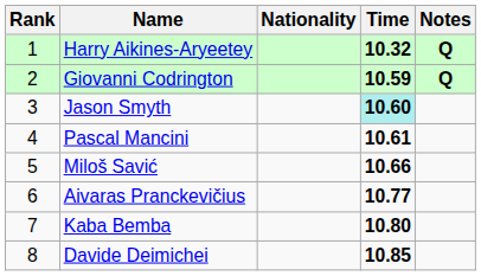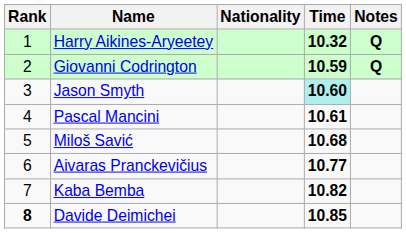 <table class="wikitable sortable" style="text-align:center">
 <tr>
 <th>Rank</th>
 <th>Name</th>
 <th>Nationality</th>
 <th>Time</th>
 <th>Notes</th>
 </tr>
 <tr bgcolor=ccffcc>
 <td>1</td>
 <td align=left><a href='#'>Harry Aikines-Aryeetey</a></td>
 <td align=left></td>
 <td><strong>10.32</strong></td>
 <td><strong>Q</strong></td>
 </tr>
 <tr bgcolor=ccffcc>
 <td>2</td>
 <td align=left><a href='#'>Giovanni Codrington</a></td>
 <td align=left></td>
 <td><strong>10.59</strong></td>
 <td><strong>Q</strong></td>
 </tr>
 <tr>
 <td>3</td>
 <td align=left><a href='#'>Jason Smyth</a></td>
 <td align=left></td>
 <td style="background: paleturquoise;"><strong>10.60</strong></td>
 <td></td>
 </tr>
 <tr>
 <td>4</td>
 <td align=left><a href='#'>Pascal Mancini</a></td>
 <td align=left></td>
 <td><strong>10.61</strong></td>
 <td></td>
 </tr>
 <tr>
 <td>5</td>
 <td align=left><a href='#'>Miloš Savić</a></td>
 <td align=left></td>
-<td><strong>10.66</strong></td>
+<td><strong>10.68</strong></td>
 <td></td>
 </tr>
 <tr>
 <td>6</td>
 <td align=left><a href='#'>Aivaras Pranckevičius</a></td>
 <td align=left></td>
 <td><strong>10.77</strong></td>
 <td></td>
 </tr>
 <tr>
 <td>7</td>
 <td align=left><a href='#'>Kaba Bemba</a></td>
 <td align=left></td>
-<td><strong>10.80</strong></td>
+<td><strong>10.82</strong></td>
 <td></td>
 </tr>
 <tr>
-<td>8</td>
+<td><strong>8</strong></td>
 <td align=left><a href='#'>Davide Deimichei</a></td>
 <td align=left></td>
 <td><strong>10.85</strong></td>
 <td></td>
 </tr>
 </table>
